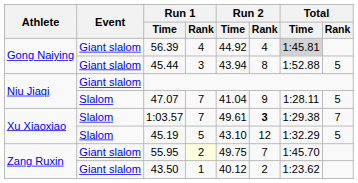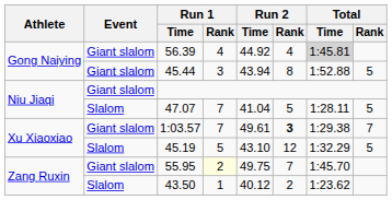 <table class="wikitable" style="font-size:90%">
 <tr>
 <th rowspan=2>Athlete</th>
 <th rowspan=2>Event</th>
 <th colspan=2>Run 1</th>
 <th colspan=2>Run 2</th>
 <th colspan=2>Total</th>
 </tr>
 <tr style="font-size:95%">
 <th>Time</th>
 <th>Rank</th>
 <th>Time</th>
 <th>Rank</th>
 <th>Time</th>
 <th>Rank</th>
 </tr>
 <tr align=center>
 <td align=left rowspan=2><a href='#'>Gong Naiying</a></td>
 <td align=left><a href='#'>Giant slalom</a></td>
 <td>56.39</td>
 <td>4</td>
 <td>44.92</td>
 <td>4</td>
 <td style="background: lightgrey;">1:45.81</td>
 <td></td>
 </tr>
 <tr align=center>
 <td align=left><a href='#'>Giant slalom</a></td>
 <td>45.44</td>
 <td>3</td>
 <td>43.94</td>
 <td>8</td>
 <td>1:52.88</td>
 <td>5</td>
 </tr>
 <tr align=center>
 <td align=left rowspan=2><a href='#'>Niu Jiaqi</a></td>
 <td align=left><a href='#'>Giant slalom</a></td>
 <td colspan=6></td>
 </tr>
 <tr align=center>
 <td align=left><a href='#'>Slalom</a></td>
 <td>47.07</td>
 <td>7</td>
 <td>41.04</td>
-<td>9</td>
+<td>5</td>
 <td>1:28.11</td>
 <td>5</td>
 </tr>
 <tr align=center>
 <td align=left rowspan=2><a href='#'>Xu Xiaoxiao</a></td>
-<td align=left><a href='#'>Slalom</a></td>
+<td align=left><a href='#'>Giant slalom</a></td>
 <td>1:03.57</td>
 <td>7</td>
 <td>49.61</td>
 <td><strong>3</strong></td>
 <td>1:29.38</td>
 <td>7</td>
 </tr>
 <tr align=center>
 <td align=left><a href='#'>Slalom</a></td>
 <td>45.19</td>
 <td>5</td>
 <td>43.10</td>
 <td>12</td>
 <td>1:32.29</td>
 <td>5</td>
 </tr>
 <tr align=center>
 <td align=left rowspan=2><a href='#'>Zang Ruxin</a></td>
 <td align=left><a href='#'>Giant slalom</a></td>
 <td>55.95</td>
 <td style="background: lightyellow;">2</td>
 <td>49.75</td>
 <td>7</td>
 <td>1:45.70</td>
 <td></td>
 </tr>
 <tr align=center>
-<td align=left><a href='#'>Giant slalom</a></td>
+<td align=left><a href='#'>Slalom</a></td>
 <td>43.50</td>
 <td>1</td>
 <td>40.12</td>
 <td>2</td>
 <td>1:23.62</td>
 <td></td>
 </tr>
 </table>
